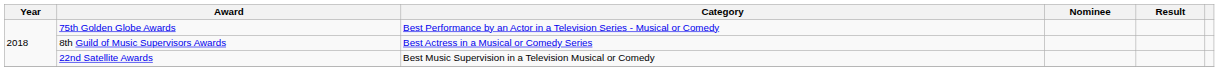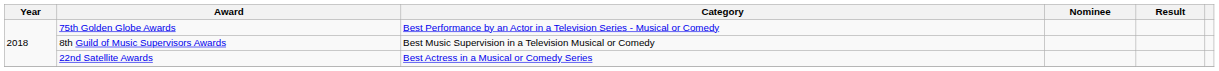 <table class="wikitable sortable" style="width: 100%;">
 <tr>
 <th>Year</th>
 <th>Award</th>
 <th>Category</th>
 <th>Nominee</th>
 <th>Result</th>
 <th></th>
 </tr>
 <tr>
 <td rowspan="3">2018</td>
 <td><a href='#'>75th Golden Globe Awards</a></td>
 <td><a href='#'>Best Performance by an Actor in a Television Series - Musical or Comedy</a></td>
 <td></td>
 <td></td>
 <td></td>
 </tr>
 <tr>
 <td>8th <a href='#'>Guild of Music Supervisors Awards</a></td>
-<td><a href='#'>Best Actress in a Musical or Comedy Series</a></td>
+<td>Best Music Supervision in a Television Musical or Comedy</td>
 <td></td>
 <td></td>
 <td style="text-align:center;"></td>
 </tr>
 <tr>
 <td><a href='#'>22nd Satellite Awards</a></td>
-<td>Best Music Supervision in a Television Musical or Comedy</td>
+<td><a href='#'>Best Actress in a Musical or Comedy Series</a></td>
 <td></td>
 <td></td>
 <td></td>
 </tr>
 <tr>
 </tr>
 </table>
